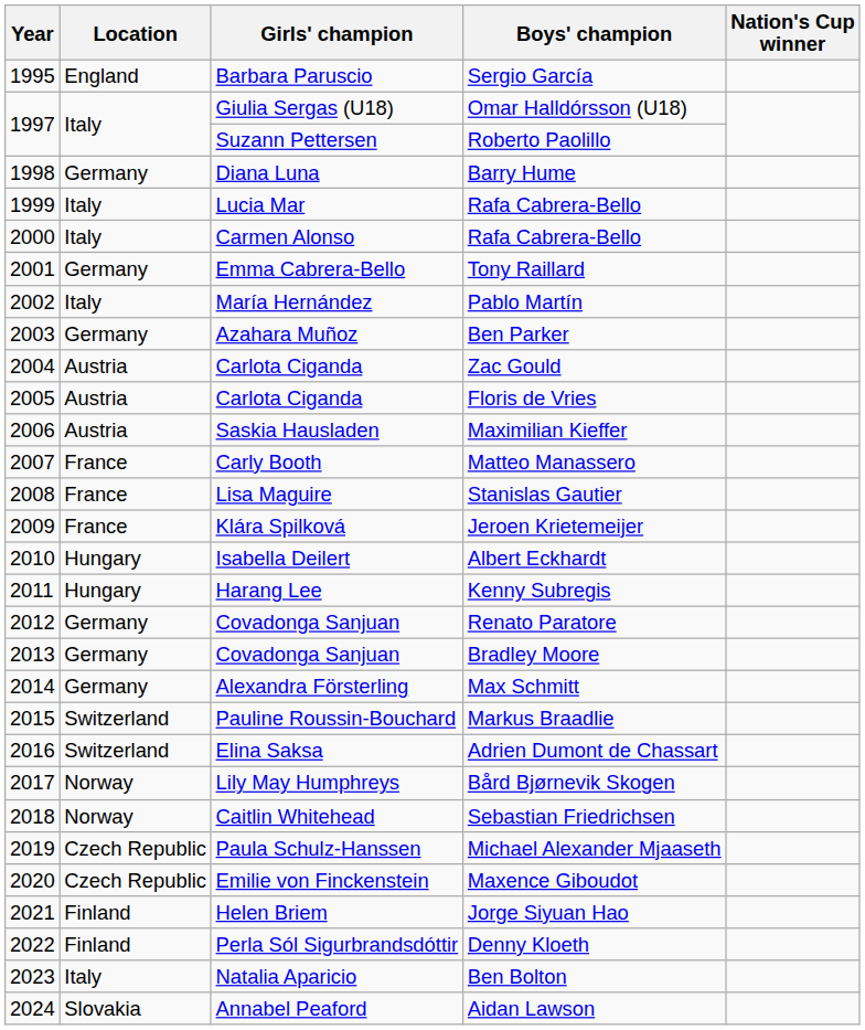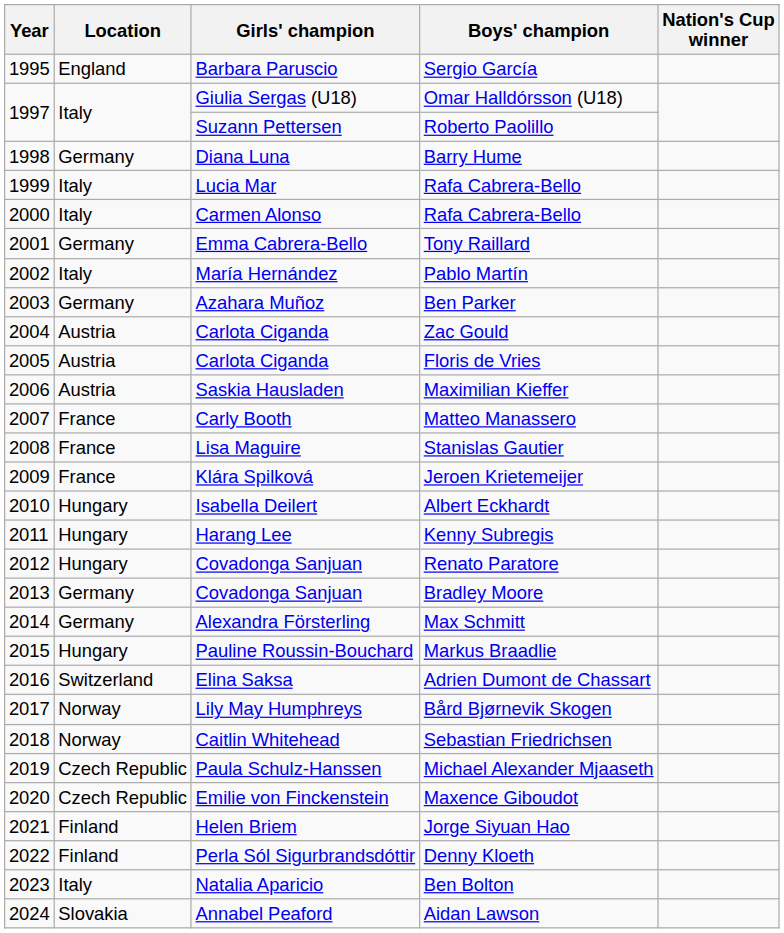 <table class="wikitable sortable" style="font-size:95%;">
 <tr>
 <th>Year</th>
 <th>Location</th>
 <th>Girls' champion</th>
 <th>Boys' champion</th>
 <th>Nation's Cup<br>winner</th>
 </tr>
 <tr>
 <td>1995</td>
 <td>England</td>
 <td> <a href='#'>Barbara Paruscio</a></td>
 <td> <a href='#'>Sergio García</a></td>
 <td></td>
 </tr>
 <tr>
 <td rowspan=2>1997</td>
 <td rowspan=2>Italy</td>
 <td> <a href='#'>Giulia Sergas</a> (U18)</td>
 <td> <a href='#'>Omar Halldórsson</a> (U18)</td>
 <td rowspan=2></td>
 </tr>
 <tr>
 <td> <a href='#'>Suzann Pettersen</a></td>
 <td> <a href='#'>Roberto Paolillo</a></td>
 </tr>
 <tr>
 <td>1998</td>
 <td>Germany</td>
 <td> <a href='#'>Diana Luna</a></td>
 <td> <a href='#'>Barry Hume</a></td>
 <td></td>
 </tr>
 <tr>
 <td>1999</td>
 <td>Italy</td>
 <td> <a href='#'>Lucia Mar</a></td>
 <td> <a href='#'>Rafa Cabrera-Bello</a></td>
 <td></td>
 </tr>
 <tr>
 <td>2000</td>
 <td>Italy</td>
 <td> <a href='#'>Carmen Alonso</a></td>
 <td> <a href='#'>Rafa Cabrera-Bello</a></td>
 <td></td>
 </tr>
 <tr>
 <td>2001</td>
 <td>Germany</td>
 <td> <a href='#'>Emma Cabrera-Bello</a></td>
 <td> <a href='#'>Tony Raillard</a></td>
 <td></td>
 </tr>
 <tr>
 <td>2002</td>
 <td>Italy</td>
 <td> <a href='#'>María Hernández</a></td>
 <td> <a href='#'>Pablo Martín</a></td>
 <td></td>
 </tr>
 <tr>
 <td>2003</td>
 <td>Germany</td>
 <td> <a href='#'>Azahara Muñoz</a></td>
 <td> <a href='#'>Ben Parker</a></td>
 <td></td>
 </tr>
 <tr>
 <td>2004</td>
 <td>Austria</td>
 <td> <a href='#'>Carlota Ciganda</a></td>
 <td> <a href='#'>Zac Gould</a></td>
 <td></td>
 </tr>
 <tr>
 <td>2005</td>
 <td>Austria</td>
 <td> <a href='#'>Carlota Ciganda</a></td>
 <td> <a href='#'>Floris de Vries</a></td>
 <td></td>
 </tr>
 <tr>
 <td>2006</td>
 <td>Austria</td>
 <td> <a href='#'>Saskia Hausladen</a></td>
 <td> <a href='#'>Maximilian Kieffer</a></td>
 <td></td>
 </tr>
 <tr>
 <td>2007</td>
 <td>France</td>
 <td> <a href='#'>Carly Booth</a></td>
 <td> <a href='#'>Matteo Manassero</a></td>
 <td></td>
 </tr>
 <tr>
 <td>2008</td>
 <td>France</td>
 <td> <a href='#'>Lisa Maguire</a></td>
 <td> <a href='#'>Stanislas Gautier</a></td>
 <td></td>
 </tr>
 <tr>
 <td>2009</td>
 <td>France</td>
 <td> <a href='#'>Klára Spilková</a></td>
 <td> <a href='#'>Jeroen Krietemeijer</a></td>
 <td></td>
 </tr>
 <tr>
 <td>2010</td>
 <td>Hungary</td>
 <td> <a href='#'>Isabella Deilert</a></td>
 <td> <a href='#'>Albert Eckhardt</a></td>
 <td></td>
 </tr>
 <tr>
 <td>2011</td>
 <td>Hungary</td>
 <td> <a href='#'>Harang Lee</a></td>
 <td> <a href='#'>Kenny Subregis</a></td>
 <td></td>
 </tr>
 <tr>
 <td>2012</td>
-<td>Germany</td>
+<td>Hungary</td>
 <td> <a href='#'>Covadonga Sanjuan</a></td>
 <td> <a href='#'>Renato Paratore</a></td>
 <td></td>
 </tr>
 <tr>
 <td>2013</td>
 <td>Germany</td>
 <td> <a href='#'>Covadonga Sanjuan</a></td>
 <td> <a href='#'>Bradley Moore</a></td>
 <td></td>
 </tr>
 <tr>
 <td>2014</td>
 <td>Germany</td>
 <td> <a href='#'>Alexandra Försterling</a></td>
 <td> <a href='#'>Max Schmitt</a></td>
 <td></td>
 </tr>
 <tr>
 <td>2015</td>
-<td>Switzerland</td>
+<td>Hungary</td>
 <td> <a href='#'>Pauline Roussin-Bouchard</a></td>
 <td> <a href='#'>Markus Braadlie</a></td>
 <td></td>
 </tr>
 <tr>
 <td>2016</td>
 <td>Switzerland</td>
 <td> <a href='#'>Elina Saksa</a></td>
 <td> <a href='#'>Adrien Dumont de Chassart</a></td>
 <td></td>
 </tr>
 <tr>
 <td>2017</td>
 <td>Norway</td>
 <td> <a href='#'>Lily May Humphreys</a></td>
 <td> <a href='#'>Bård Bjørnevik Skogen</a></td>
 <td></td>
 </tr>
 <tr>
 <td>2018</td>
 <td>Norway</td>
 <td> <a href='#'>Caitlin Whitehead</a></td>
 <td> <a href='#'>Sebastian Friedrichsen</a></td>
 <td></td>
 </tr>
 <tr>
 <td>2019</td>
 <td>Czech Republic</td>
 <td> <a href='#'>Paula Schulz-Hanssen</a></td>
 <td> <a href='#'>Michael Alexander Mjaaseth</a></td>
 <td></td>
 </tr>
 <tr>
 <td>2020</td>
 <td>Czech Republic</td>
 <td> <a href='#'>Emilie von Finckenstein</a></td>
 <td> <a href='#'>Maxence Giboudot</a></td>
 <td></td>
 </tr>
 <tr>
 <td>2021</td>
 <td>Finland</td>
 <td> <a href='#'>Helen Briem</a></td>
 <td> <a href='#'>Jorge Siyuan Hao</a></td>
 <td></td>
 </tr>
 <tr>
 <td>2022</td>
 <td>Finland</td>
 <td> <a href='#'>Perla Sól Sigurbrandsdóttir</a></td>
 <td> <a href='#'>Denny Kloeth</a></td>
 <td></td>
 </tr>
 <tr>
 <td>2023</td>
 <td>Italy</td>
 <td> <a href='#'>Natalia Aparicio</a></td>
 <td> <a href='#'>Ben Bolton</a></td>
 <td></td>
 </tr>
 <tr>
 <td>2024</td>
 <td>Slovakia</td>
 <td> <a href='#'>Annabel Peaford</a></td>
 <td> <a href='#'>Aidan Lawson</a></td>
 <td></td>
 </tr>
 </table>
